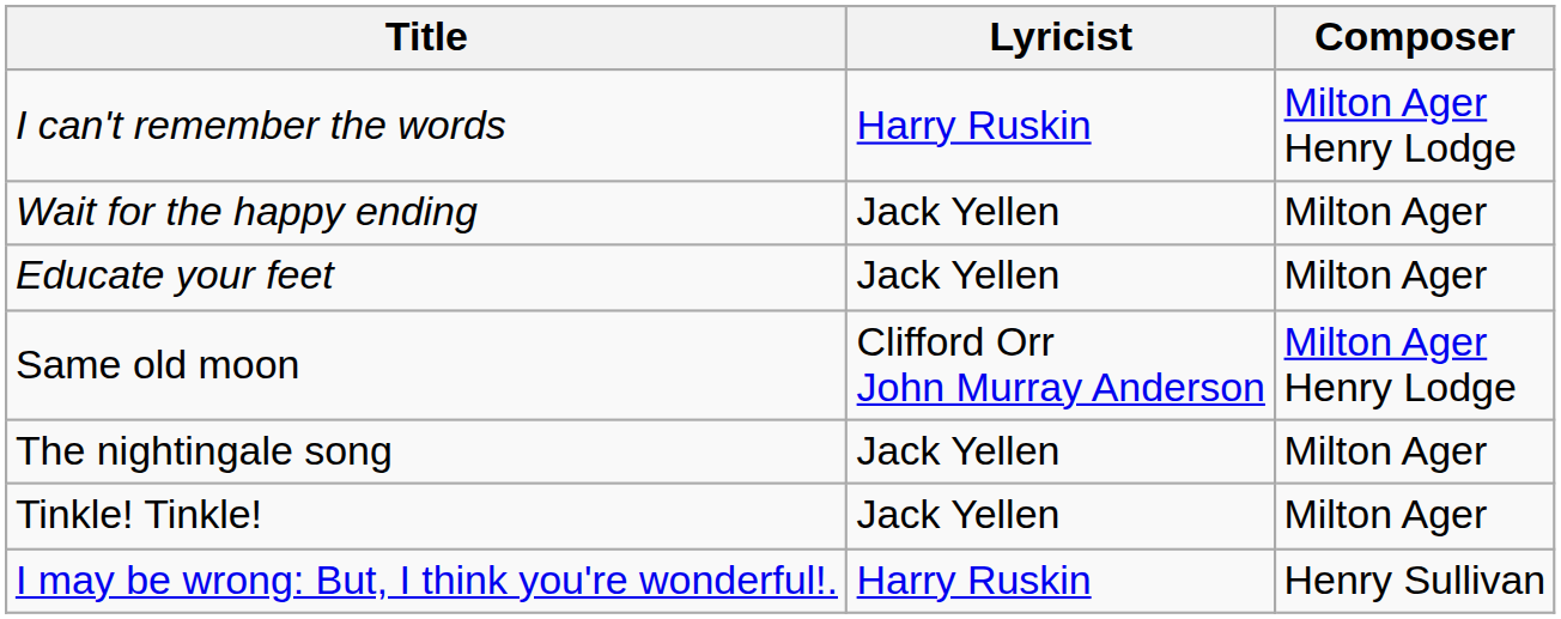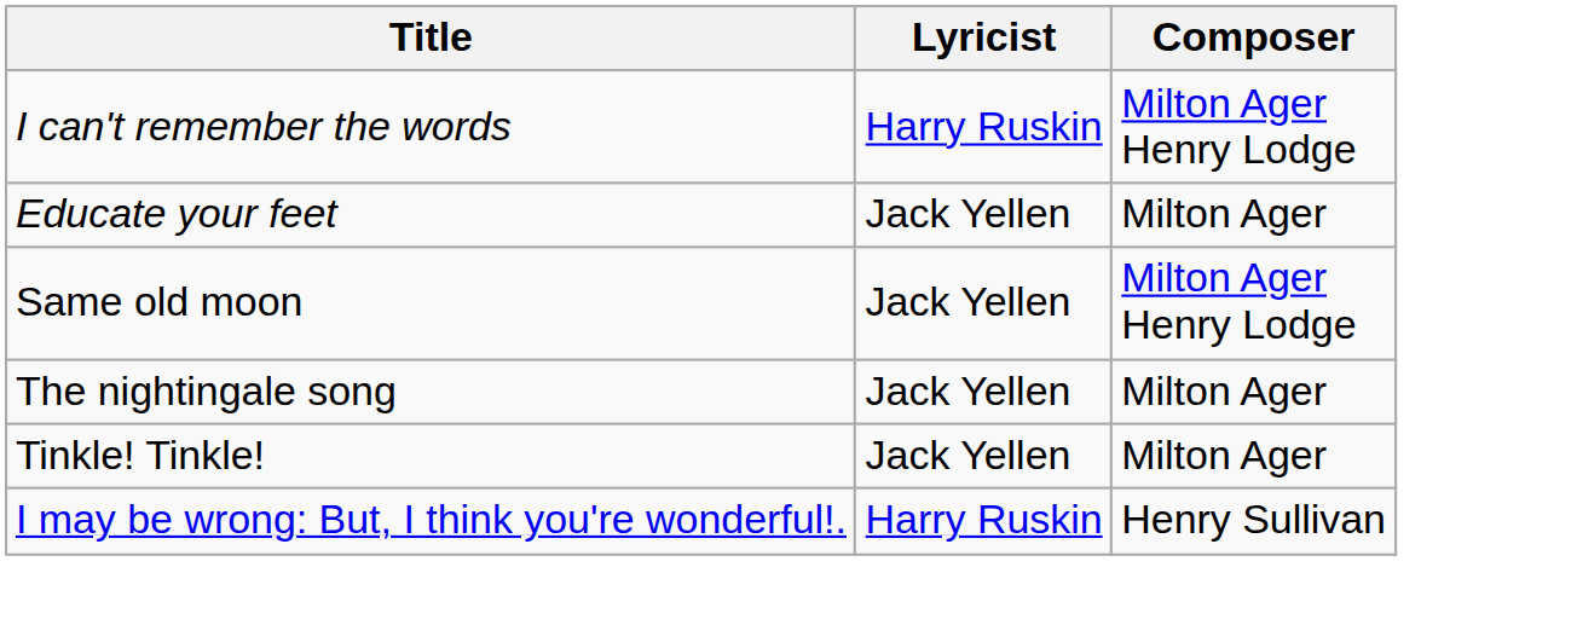 <table class="wikitable">
 <tr>
 <th>Title</th>
 <th>Lyricist</th>
 <th>Composer</th>
 </tr>
 <tr>
 <td><em>I can't remember the words</em></td>
 <td><a href='#'>Harry Ruskin</a></td>
 <td><a href='#'>Milton Ager</a><br>Henry Lodge</td>
 </tr>
 <tr>
-<td><em>Wait for the happy ending</em></td>
-<td>Jack Yellen</td>
-<td>Milton Ager</td>
-</tr>
-<tr>
 <td><em>Educate your feet</em></td>
 <td>Jack Yellen</td>
 <td>Milton Ager</td>
 </tr>
 <tr>
 <td>Same old moon</td>
-<td>Clifford Orr<br><a href='#'>John Murray Anderson</a></td>
+<td>Jack Yellen</td>
 <td><a href='#'>Milton Ager</a><br>Henry Lodge</td>
 </tr>
 <tr>
 <td>The nightingale song</td>
 <td>Jack Yellen</td>
 <td>Milton Ager</td>
 </tr>
 <tr>
 <td>Tinkle! Tinkle!</td>
 <td>Jack Yellen</td>
 <td>Milton Ager</td>
 </tr>
 <tr>
 <td><a href='#'>I may be wrong: But, I think you're wonderful!.</a></td>
 <td><a href='#'>Harry Ruskin</a></td>
 <td>Henry Sullivan</td>
 </tr>
 </table>
